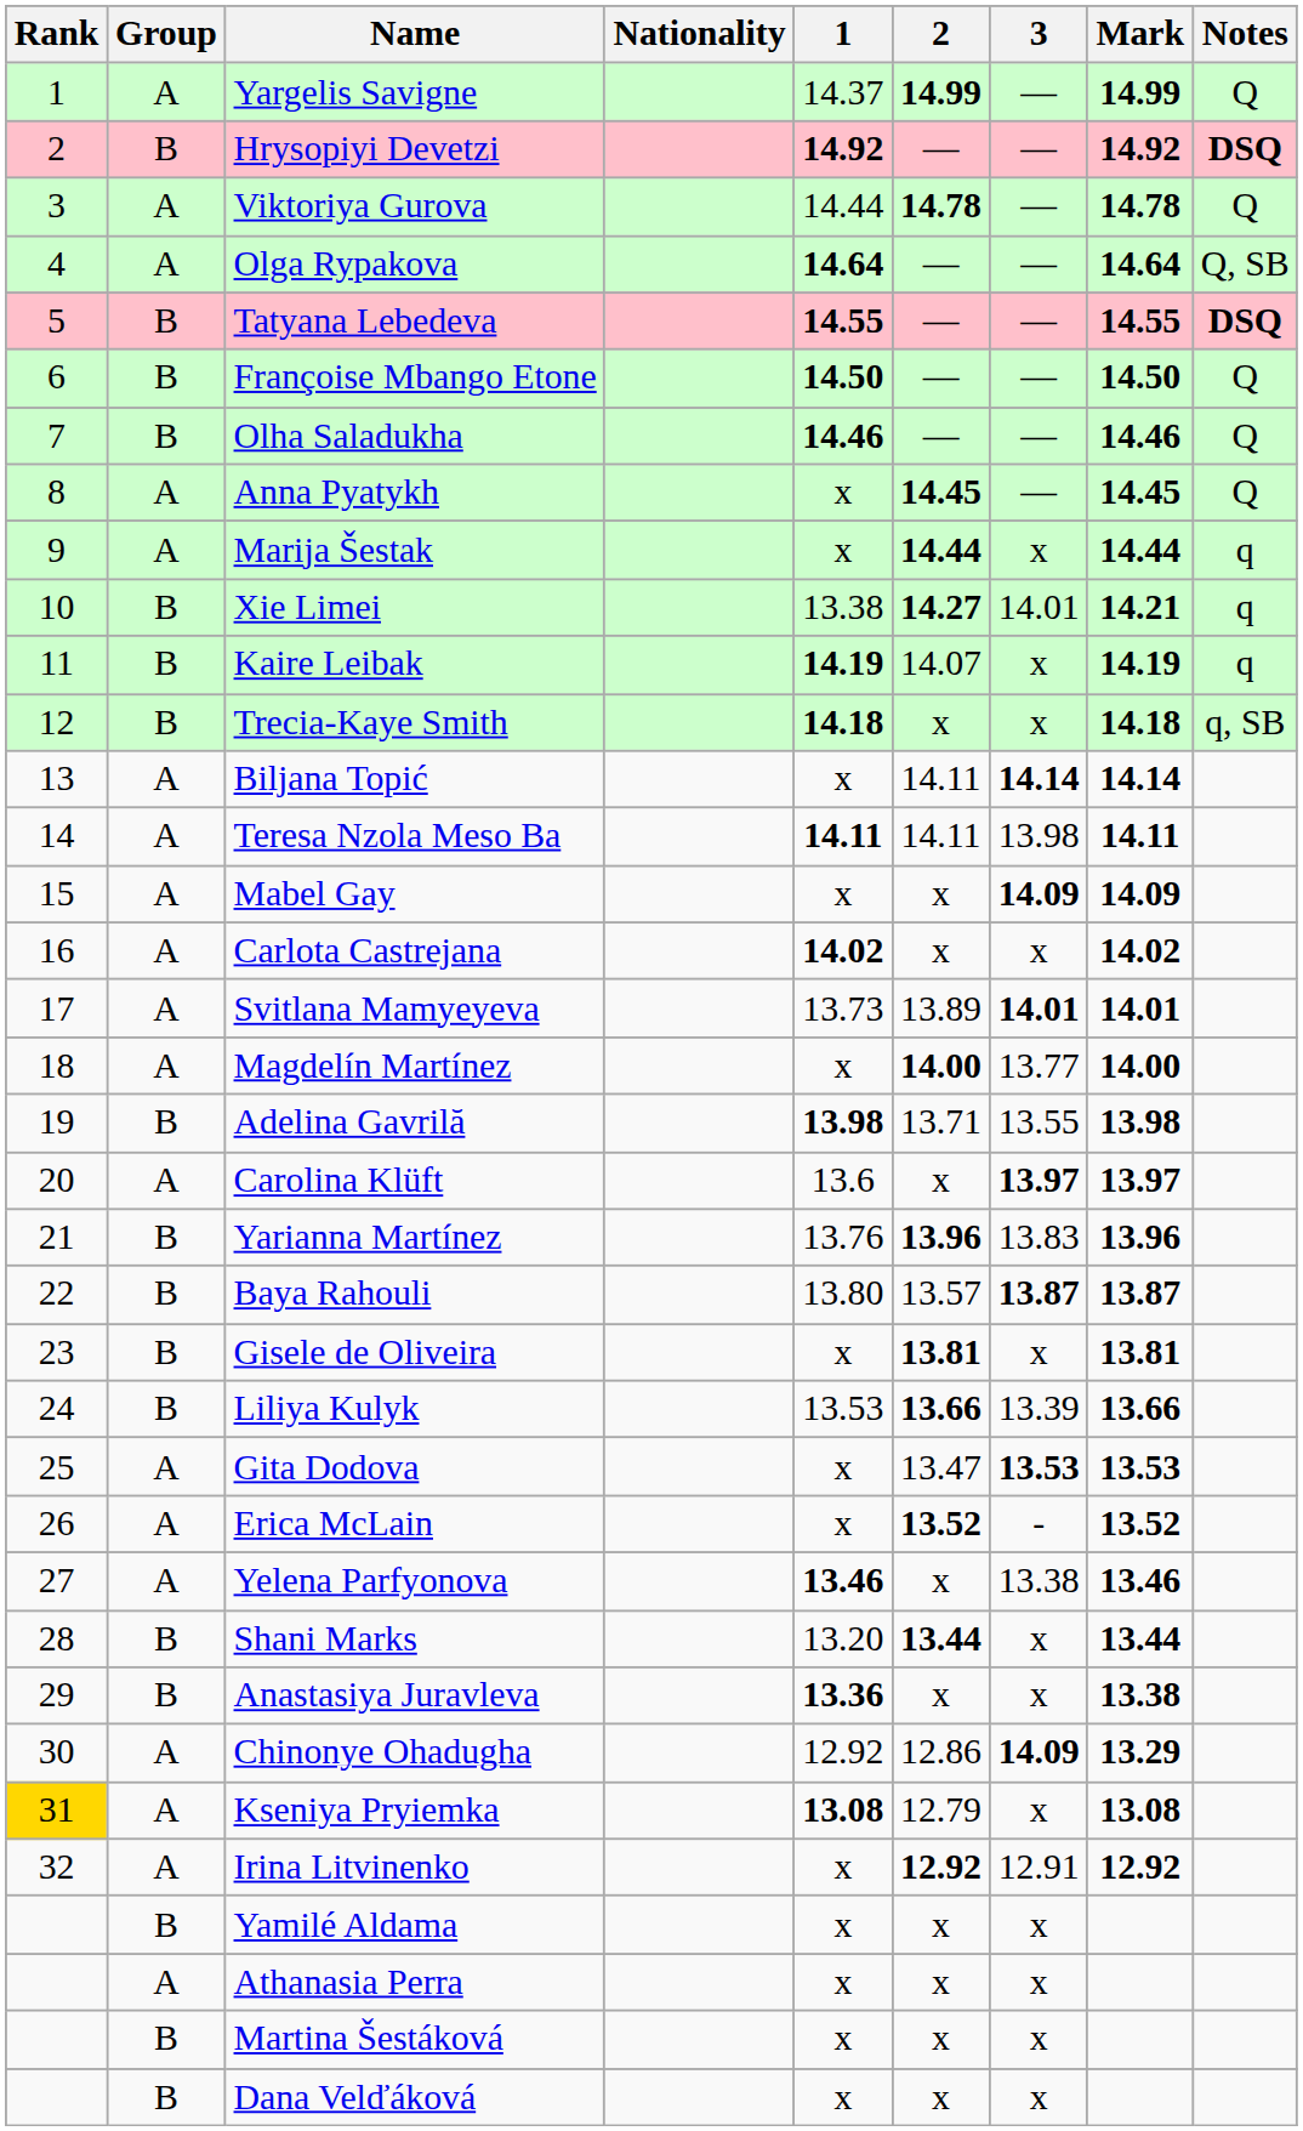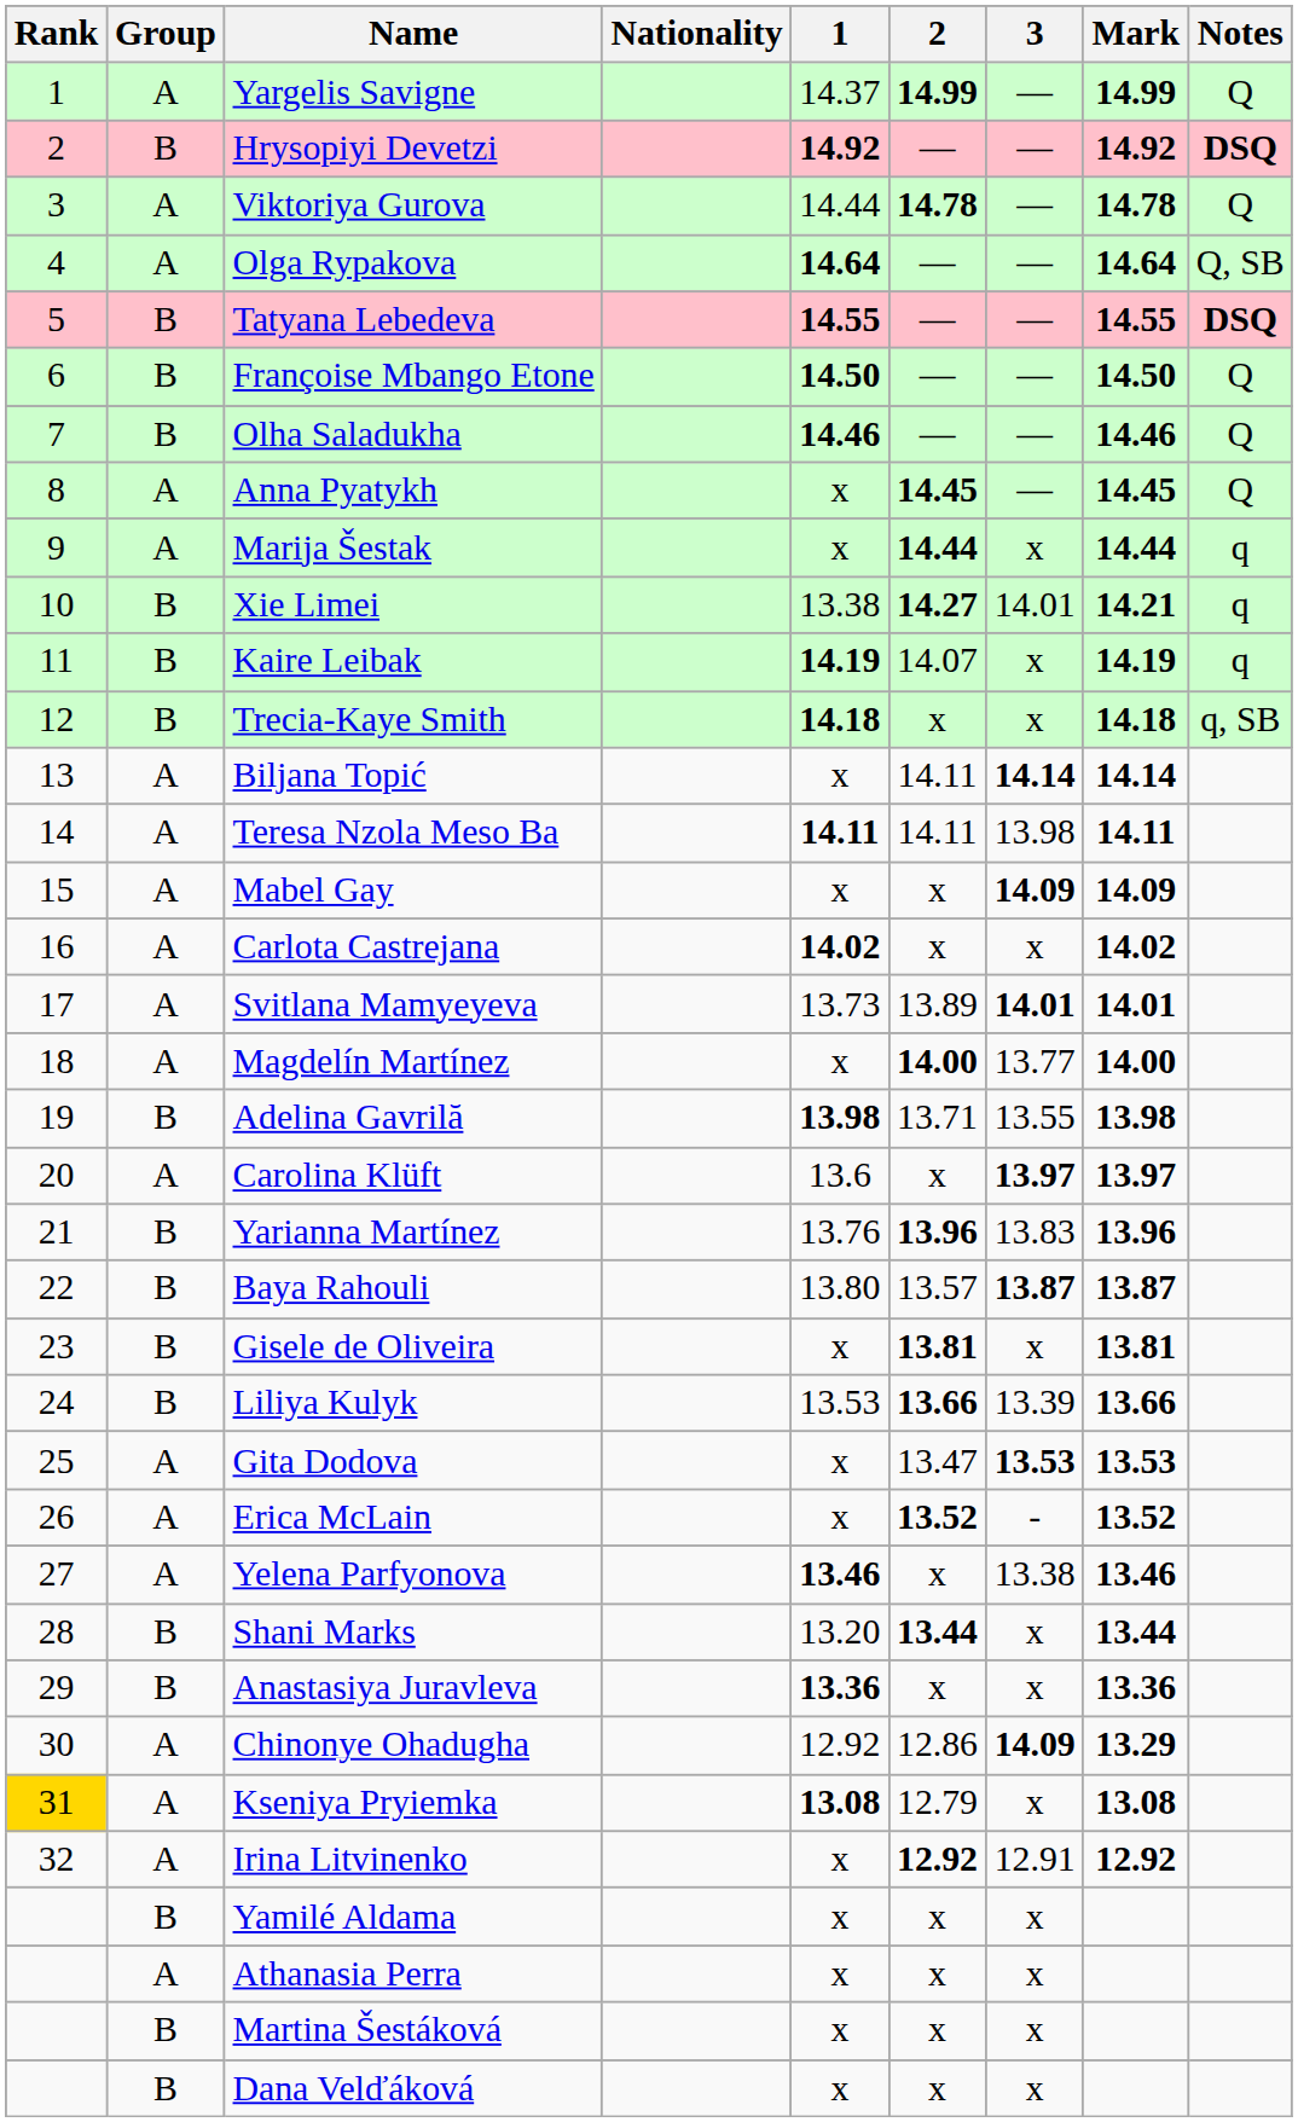 <table class="wikitable sortable" style="text-align:center">
 <tr>
 <th>Rank</th>
 <th>Group</th>
 <th>Name</th>
 <th>Nationality</th>
 <th>1</th>
 <th>2</th>
 <th>3</th>
 <th>Mark</th>
 <th>Notes</th>
 </tr>
 <tr bgcolor=ccffcc>
 <td>1</td>
 <td>A</td>
 <td align="left"><a href='#'>Yargelis Savigne</a></td>
 <td align="left"></td>
 <td>14.37</td>
 <td><strong>14.99</strong></td>
 <td>—</td>
 <td><strong>14.99</strong></td>
 <td>Q</td>
 </tr>
 <tr bgcolor=pink>
 <td>2</td>
 <td>B</td>
 <td align="left"><a href='#'>Hrysopiyi Devetzi</a></td>
 <td align="left"></td>
 <td><strong>14.92</strong></td>
 <td>—</td>
 <td>—</td>
 <td><strong>14.92</strong></td>
 <td><strong>DSQ</strong></td>
 </tr>
 <tr bgcolor=ccffcc>
 <td>3</td>
 <td>A</td>
 <td align="left"><a href='#'>Viktoriya Gurova</a></td>
 <td align="left"></td>
 <td>14.44</td>
 <td><strong>14.78</strong></td>
 <td>—</td>
 <td><strong>14.78</strong></td>
 <td>Q</td>
 </tr>
 <tr bgcolor=ccffcc>
 <td>4</td>
 <td>A</td>
 <td align="left"><a href='#'>Olga Rypakova</a></td>
 <td align="left"></td>
 <td><strong>14.64</strong></td>
 <td>—</td>
 <td>—</td>
 <td><strong>14.64</strong></td>
 <td>Q, SB</td>
 </tr>
 <tr bgcolor=pink>
 <td>5</td>
 <td>B</td>
 <td align="left"><a href='#'>Tatyana Lebedeva</a></td>
 <td align="left"></td>
 <td><strong>14.55</strong></td>
 <td>—</td>
 <td>—</td>
 <td><strong>14.55</strong></td>
 <td><strong>DSQ</strong></td>
 </tr>
 <tr bgcolor=ccffcc>
 <td>6</td>
 <td>B</td>
 <td align="left"><a href='#'>Françoise Mbango Etone</a></td>
 <td align="left"></td>
 <td><strong>14.50</strong></td>
 <td>—</td>
 <td>—</td>
 <td><strong>14.50</strong></td>
 <td>Q</td>
 </tr>
 <tr bgcolor=ccffcc>
 <td>7</td>
 <td>B</td>
 <td align="left"><a href='#'>Olha Saladukha</a></td>
 <td align="left"></td>
 <td><strong>14.46</strong></td>
 <td>—</td>
 <td>—</td>
 <td><strong>14.46</strong></td>
 <td>Q</td>
 </tr>
 <tr bgcolor=ccffcc>
 <td>8</td>
 <td>A</td>
 <td align="left"><a href='#'>Anna Pyatykh</a></td>
 <td align="left"></td>
 <td>x</td>
 <td><strong>14.45</strong></td>
 <td>—</td>
 <td><strong>14.45</strong></td>
 <td>Q</td>
 </tr>
 <tr bgcolor=ccffcc>
 <td>9</td>
 <td>A</td>
 <td align="left"><a href='#'>Marija Šestak</a></td>
 <td align="left"></td>
 <td>x</td>
 <td><strong>14.44</strong></td>
 <td>x</td>
 <td><strong>14.44</strong></td>
 <td>q</td>
 </tr>
 <tr bgcolor=ccffcc>
 <td>10</td>
 <td>B</td>
 <td align="left"><a href='#'>Xie Limei</a></td>
 <td align="left"></td>
 <td>13.38</td>
 <td><strong>14.27</strong></td>
 <td>14.01</td>
 <td><strong>14.21</strong></td>
 <td>q</td>
 </tr>
 <tr bgcolor=ccffcc>
 <td>11</td>
 <td>B</td>
 <td align="left"><a href='#'>Kaire Leibak</a></td>
 <td align="left"></td>
 <td><strong>14.19</strong></td>
 <td>14.07</td>
 <td>x</td>
 <td><strong>14.19</strong></td>
 <td>q</td>
 </tr>
 <tr bgcolor=ccffcc>
 <td>12</td>
 <td>B</td>
 <td align="left"><a href='#'>Trecia-Kaye Smith</a></td>
 <td align="left"></td>
 <td><strong>14.18</strong></td>
 <td>x</td>
 <td>x</td>
 <td><strong>14.18</strong></td>
 <td>q, SB</td>
 </tr>
 <tr>
 <td>13</td>
 <td>A</td>
 <td align="left"><a href='#'>Biljana Topić</a></td>
 <td align="left"></td>
 <td>x</td>
 <td>14.11</td>
 <td><strong>14.14</strong></td>
 <td><strong>14.14</strong></td>
 <td></td>
 </tr>
 <tr>
 <td>14</td>
 <td>A</td>
 <td align="left"><a href='#'>Teresa Nzola Meso Ba</a></td>
 <td align="left"></td>
 <td><strong>14.11</strong></td>
 <td>14.11</td>
 <td>13.98</td>
 <td><strong>14.11</strong></td>
 <td></td>
 </tr>
 <tr>
 <td>15</td>
 <td>A</td>
 <td align="left"><a href='#'>Mabel Gay</a></td>
 <td align="left"></td>
 <td>x</td>
 <td>x</td>
 <td><strong>14.09</strong></td>
 <td><strong>14.09</strong></td>
 <td></td>
 </tr>
 <tr>
 <td>16</td>
 <td>A</td>
 <td align="left"><a href='#'>Carlota Castrejana</a></td>
 <td align="left"></td>
 <td><strong>14.02</strong></td>
 <td>x</td>
 <td>x</td>
 <td><strong>14.02</strong></td>
 <td></td>
 </tr>
 <tr>
 <td>17</td>
 <td>A</td>
 <td align="left"><a href='#'>Svitlana Mamyeyeva</a></td>
 <td align="left"></td>
 <td>13.73</td>
 <td>13.89</td>
 <td><strong>14.01</strong></td>
 <td><strong>14.01</strong></td>
 <td></td>
 </tr>
 <tr>
 <td>18</td>
 <td>A</td>
 <td align="left"><a href='#'>Magdelín Martínez</a></td>
 <td align="left"></td>
 <td>x</td>
 <td><strong>14.00</strong></td>
 <td>13.77</td>
 <td><strong>14.00</strong></td>
 <td></td>
 </tr>
 <tr>
 <td>19</td>
 <td>B</td>
 <td align="left"><a href='#'>Adelina Gavrilă</a></td>
 <td align="left"></td>
 <td><strong>13.98</strong></td>
 <td>13.71</td>
 <td>13.55</td>
 <td><strong>13.98</strong></td>
 <td></td>
 </tr>
 <tr>
 <td>20</td>
 <td>A</td>
 <td align="left"><a href='#'>Carolina Klüft</a></td>
 <td align="left"></td>
 <td>13.6</td>
 <td>x</td>
 <td><strong>13.97</strong></td>
 <td><strong>13.97</strong></td>
 <td></td>
 </tr>
 <tr>
 <td>21</td>
 <td>B</td>
 <td align="left"><a href='#'>Yarianna Martínez</a></td>
 <td align="left"></td>
 <td>13.76</td>
 <td><strong>13.96</strong></td>
 <td>13.83</td>
 <td><strong>13.96</strong></td>
 <td></td>
 </tr>
 <tr>
 <td>22</td>
 <td>B</td>
 <td align="left"><a href='#'>Baya Rahouli</a></td>
 <td align="left"></td>
 <td>13.80</td>
 <td>13.57</td>
 <td><strong>13.87</strong></td>
 <td><strong>13.87</strong></td>
 <td></td>
 </tr>
 <tr>
 <td>23</td>
 <td>B</td>
 <td align="left"><a href='#'>Gisele de Oliveira</a></td>
 <td align="left"></td>
 <td>x</td>
 <td><strong>13.81</strong></td>
 <td>x</td>
 <td><strong>13.81</strong></td>
 <td></td>
 </tr>
 <tr>
 <td>24</td>
 <td>B</td>
 <td align="left"><a href='#'>Liliya Kulyk</a></td>
 <td align="left"></td>
 <td>13.53</td>
 <td><strong>13.66</strong></td>
 <td>13.39</td>
 <td><strong>13.66</strong></td>
 <td></td>
 </tr>
 <tr>
 <td>25</td>
 <td>A</td>
 <td align="left"><a href='#'>Gita Dodova</a></td>
 <td align="left"></td>
 <td>x</td>
 <td>13.47</td>
 <td><strong>13.53</strong></td>
 <td><strong>13.53</strong></td>
 <td></td>
 </tr>
 <tr>
 <td>26</td>
 <td>A</td>
 <td align="left"><a href='#'>Erica McLain</a></td>
 <td align="left"></td>
 <td>x</td>
 <td><strong>13.52</strong></td>
 <td>-</td>
 <td><strong>13.52</strong></td>
 <td></td>
 </tr>
 <tr>
 <td>27</td>
 <td>A</td>
 <td align="left"><a href='#'>Yelena Parfyonova</a></td>
 <td align="left"></td>
 <td><strong>13.46</strong></td>
 <td>x</td>
 <td>13.38</td>
 <td><strong>13.46</strong></td>
 <td></td>
 </tr>
 <tr>
 <td>28</td>
 <td>B</td>
 <td align="left"><a href='#'>Shani Marks</a></td>
 <td align="left"></td>
 <td>13.20</td>
 <td><strong>13.44</strong></td>
 <td>x</td>
 <td><strong>13.44</strong></td>
 <td></td>
 </tr>
 <tr>
 <td>29</td>
 <td>B</td>
 <td align="left"><a href='#'>Anastasiya Juravleva</a></td>
 <td align="left"></td>
 <td><strong>13.36</strong></td>
 <td>x</td>
 <td>x</td>
-<td><strong>13.38</strong></td>
+<td><strong>13.36</strong></td>
 <td></td>
 </tr>
 <tr>
 <td>30</td>
 <td>A</td>
 <td align="left"><a href='#'>Chinonye Ohadugha</a></td>
 <td align="left"></td>
 <td>12.92</td>
 <td>12.86</td>
 <td><strong>14.09</strong></td>
 <td><strong>13.29</strong></td>
 <td></td>
 </tr>
 <tr>
 <td style="background: gold;">31</td>
 <td>A</td>
 <td align="left"><a href='#'>Kseniya Pryiemka</a></td>
 <td align="left"></td>
 <td><strong>13.08</strong></td>
 <td>12.79</td>
 <td>x</td>
 <td><strong>13.08</strong></td>
 <td></td>
 </tr>
 <tr>
 <td>32</td>
 <td>A</td>
 <td align="left"><a href='#'>Irina Litvinenko</a></td>
 <td align="left"></td>
 <td>x</td>
 <td><strong>12.92</strong></td>
 <td>12.91</td>
 <td><strong>12.92</strong></td>
 <td></td>
 </tr>
 <tr>
 <td></td>
 <td>B</td>
 <td align="left"><a href='#'>Yamilé Aldama</a></td>
 <td align="left"></td>
 <td>x</td>
 <td>x</td>
 <td>x</td>
 <td><strong></strong></td>
 <td></td>
 </tr>
 <tr>
 <td></td>
 <td>A</td>
 <td align="left"><a href='#'>Athanasia Perra</a></td>
 <td align="left"></td>
 <td>x</td>
 <td>x</td>
 <td>x</td>
 <td><strong></strong></td>
 <td></td>
 </tr>
 <tr>
 <td></td>
 <td>B</td>
 <td align="left"><a href='#'>Martina Šestáková</a></td>
 <td align="left"></td>
 <td>x</td>
 <td>x</td>
 <td>x</td>
 <td><strong></strong></td>
 <td></td>
 </tr>
 <tr>
 <td></td>
 <td>B</td>
 <td align="left"><a href='#'>Dana Velďáková</a></td>
 <td align="left"></td>
 <td>x</td>
 <td>x</td>
 <td>x</td>
 <td><strong></strong></td>
 <td></td>
 </tr>
 </table>
